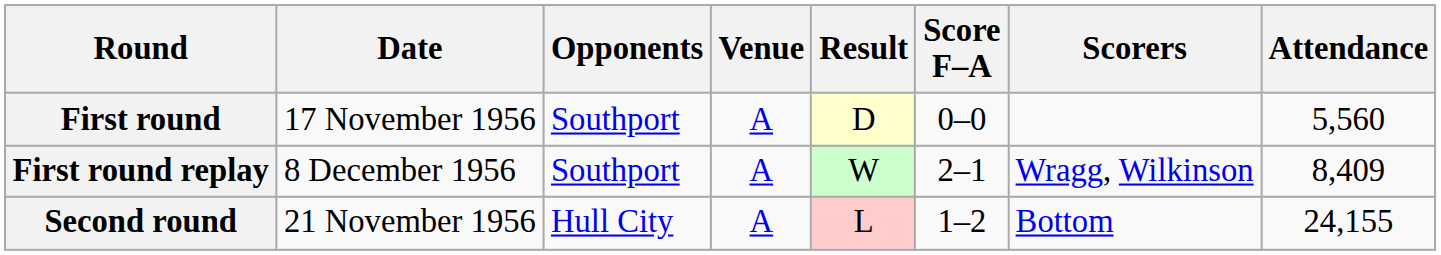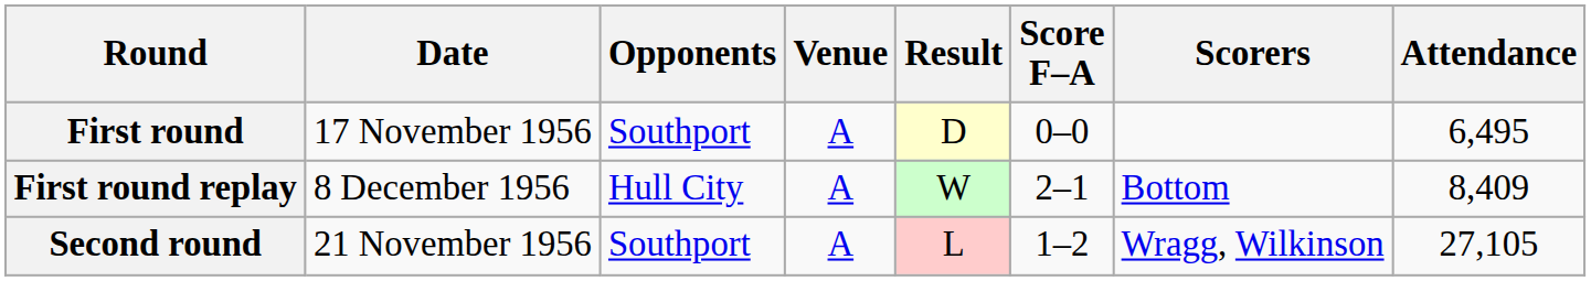 <table class="wikitable plainrowheaders sortable" style=text-align:center>
 <tr>
 <th scope=col>Round</th>
 <th scope=col data-sort-type=date>Date</th>
 <th scope=col>Opponents</th>
 <th scope=col>Venue</th>
 <th scope=col>Result</th>
 <th scope=col>Score<br>F–A</th>
 <th scope=col class=unsortable>Scorers</th>
 <th scope=col>Attendance</th>
 </tr>
 <tr>
 <th scope=row>First round</th>
 <td align=left>17 November 1956</td>
 <td align=left><a href='#'>Southport</a></td>
 <td><a href='#'>A</a></td>
 <td style=background-color:#FFFFCC>D</td>
 <td>0–0</td>
 <td align=left></td>
-<td>5,560</td>
+<td>6,495</td>
 </tr>
 <tr>
 <th scope=row>First round replay</th>
 <td align=left>8 December 1956</td>
-<td align=left><a href='#'>Southport</a></td>
+<td align=left><a href='#'>Hull City</a></td>
 <td><a href='#'>A</a></td>
 <td style=background-color:#CCFFCC>W</td>
 <td>2–1</td>
-<td align=left><a href='#'>Wragg</a>, <a href='#'>Wilkinson</a></td>
+<td align=left><a href='#'>Bottom</a></td>
 <td>8,409</td>
 </tr>
 <tr>
 <th scope=row>Second round</th>
 <td align=left>21 November 1956</td>
-<td align=left><a href='#'>Hull City</a></td>
+<td align=left><a href='#'>Southport</a></td>
 <td><a href='#'>A</a></td>
 <td style=background-color:#FFCCCC>L</td>
 <td>1–2</td>
-<td align=left><a href='#'>Bottom</a></td>
-<td>24,155</td>
+<td align=left><a href='#'>Wragg</a>, <a href='#'>Wilkinson</a></td>
+<td>27,105</td>
 </tr>
 </table>
